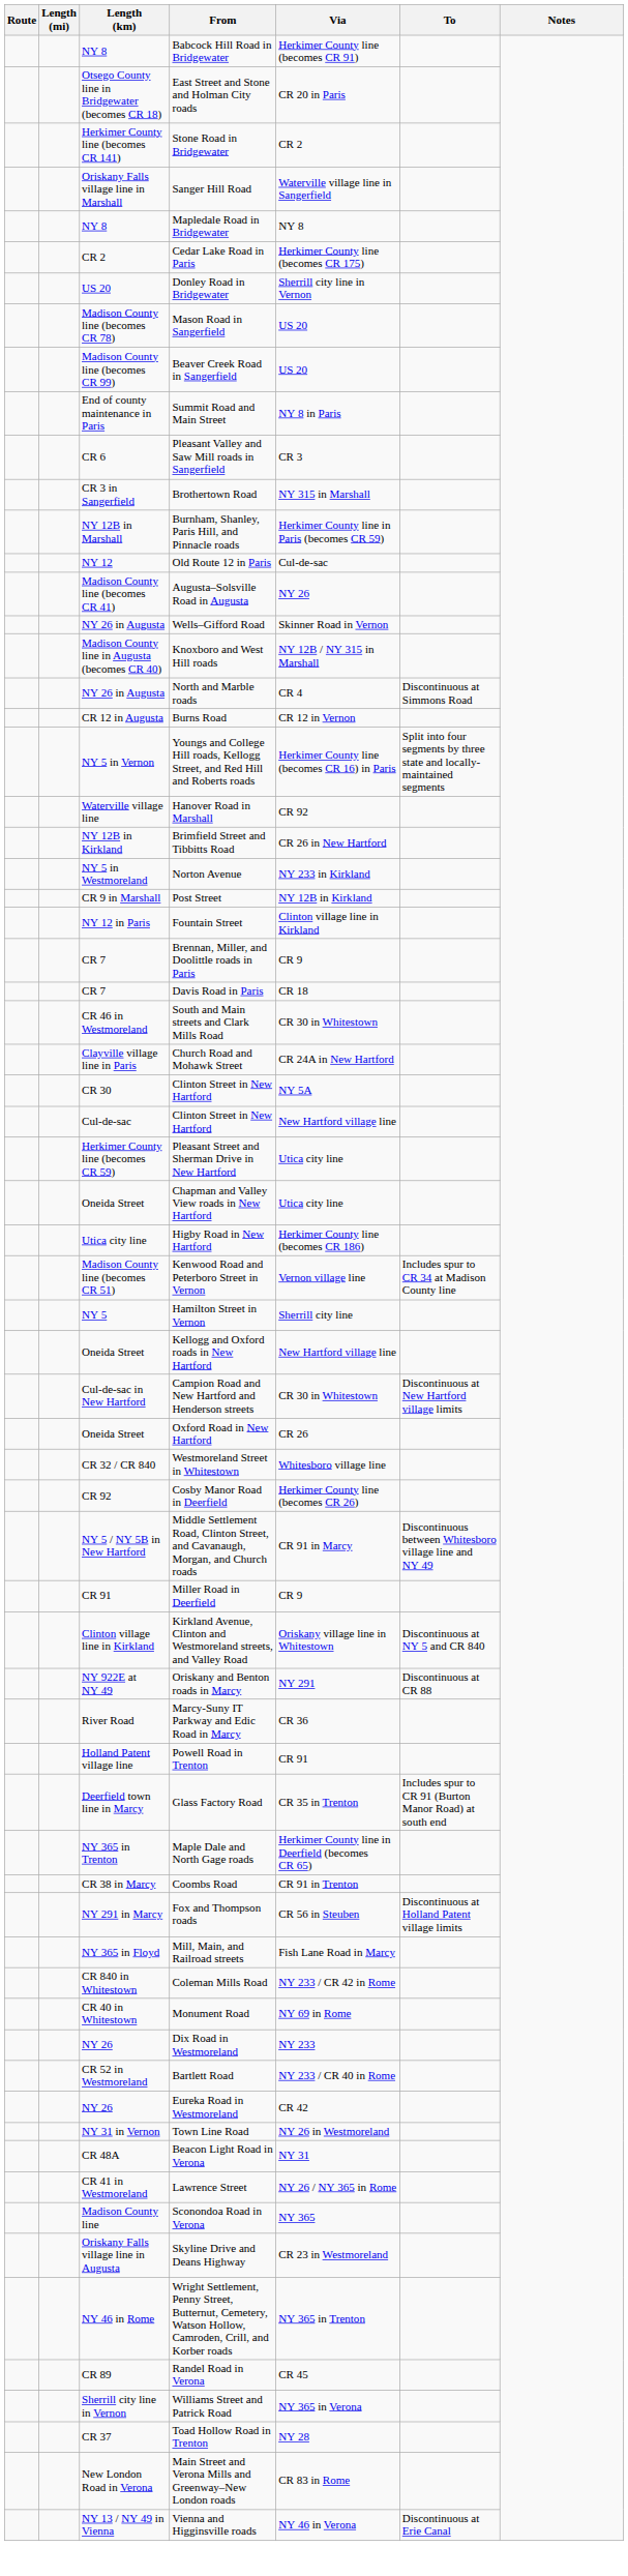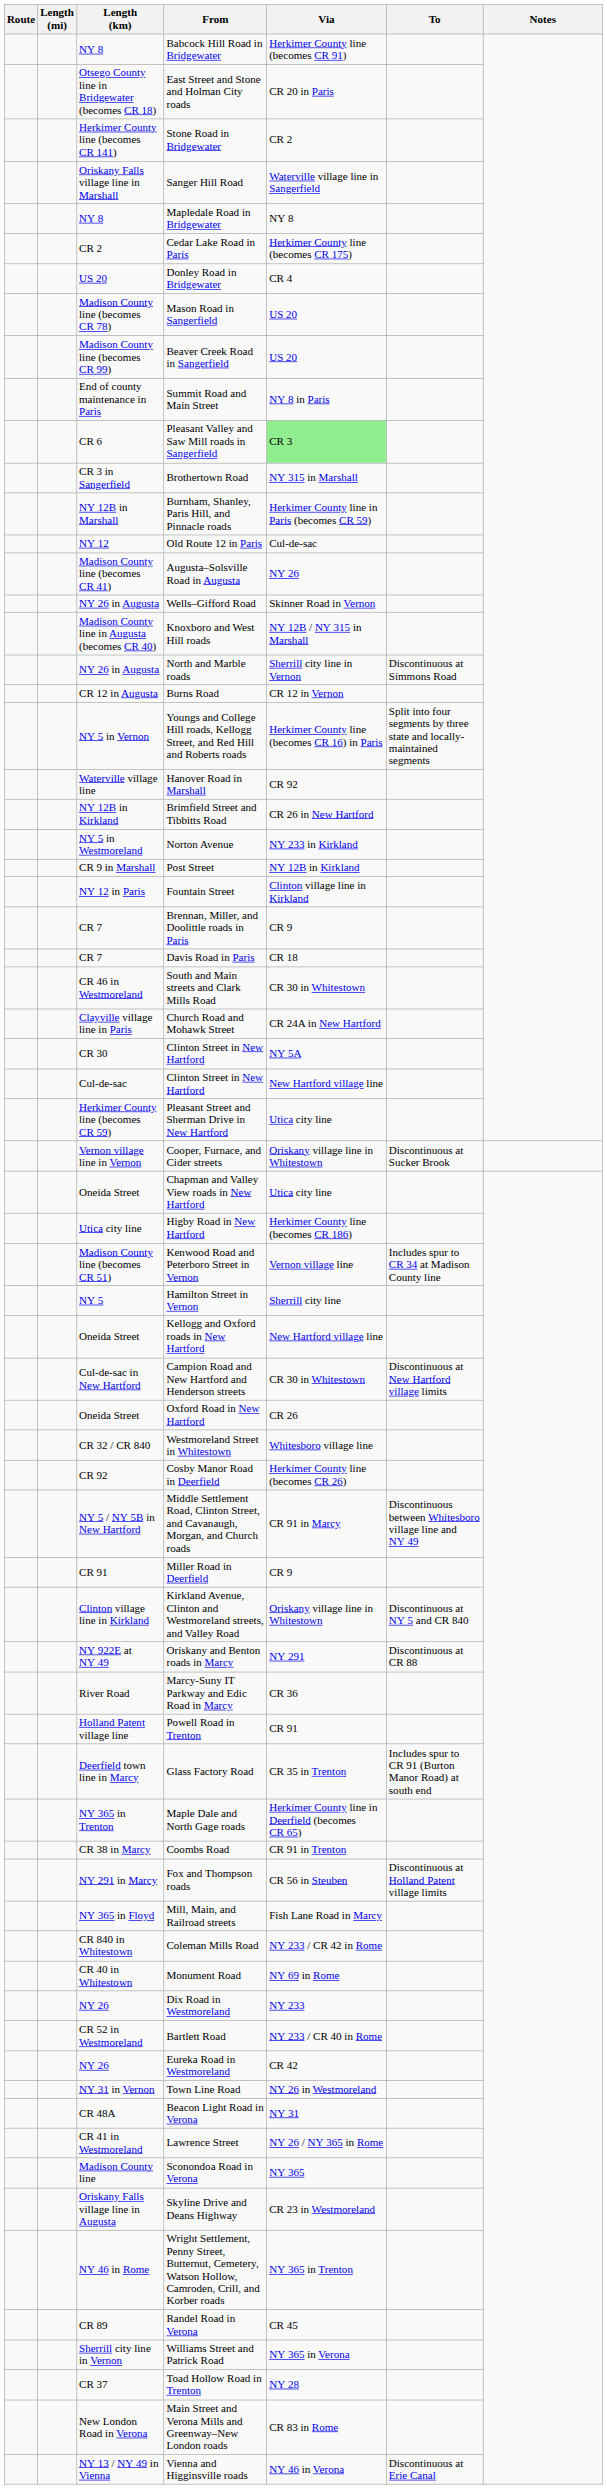 <table class="wikitable sortable">
 <tr>
 <th>Route</th>
 <th>Length<br>(mi)</th>
 <th>Length<br>(km)</th>
 <th class="unsortable">From</th>
 <th class="unsortable" width="20%">Via</th>
 <th class="unsortable">To</th>
 <th class="unsortable" width="20%">Notes</th>
 </tr>
 <tr>
 <td id="1"></td>
 <td></td>
 <td><a href='#'>NY&nbsp;8</a></td>
 <td>Babcock Hill Road in <a href='#'>Bridgewater</a></td>
 <td><a href='#'>Herkimer County</a> line (becomes <a href='#'>CR 91</a>)</td>
 <td></td>
 </tr>
 <tr>
 <td id="2"></td>
 <td></td>
 <td><a href='#'>Otsego County</a> line in <a href='#'>Bridgewater</a> (becomes <a href='#'>CR 18</a>)</td>
 <td>East Street and Stone and Holman City roads</td>
 <td>CR 20 in <a href='#'>Paris</a></td>
 <td></td>
 </tr>
 <tr>
 <td id="2A"></td>
 <td></td>
 <td><a href='#'>Herkimer County</a> line (becomes <a href='#'>CR 141</a>)</td>
 <td>Stone Road in <a href='#'>Bridgewater</a></td>
 <td>CR 2</td>
 <td></td>
 </tr>
 <tr>
 <td id="3"></td>
 <td></td>
 <td><a href='#'>Oriskany Falls</a> village line in <a href='#'>Marshall</a></td>
 <td>Sanger Hill Road</td>
 <td><a href='#'>Waterville</a> village line in <a href='#'>Sangerfield</a></td>
 <td></td>
 </tr>
 <tr>
 <td id="4"></td>
 <td></td>
 <td><a href='#'>NY&nbsp;8</a></td>
 <td>Mapledale Road in <a href='#'>Bridgewater</a></td>
 <td>NY 8</td>
 <td></td>
 </tr>
 <tr>
 <td id="5"></td>
 <td></td>
 <td>CR 2</td>
 <td>Cedar Lake Road in <a href='#'>Paris</a></td>
 <td><a href='#'>Herkimer County</a> line (becomes <a href='#'>CR 175</a>)</td>
 <td></td>
 </tr>
 <tr>
 <td id="5A"></td>
 <td></td>
 <td><a href='#'>US 20</a></td>
 <td>Donley Road in <a href='#'>Bridgewater</a></td>
-<td><a href='#'>Sherrill</a> city line in <a href='#'>Vernon</a></td>
+<td>CR 4</td>
 <td></td>
 </tr>
 <tr>
 <td id="6"></td>
 <td></td>
 <td><a href='#'>Madison County</a> line (becomes <a href='#'>CR 78</a>)</td>
 <td>Mason Road in <a href='#'>Sangerfield</a></td>
 <td><a href='#'>US 20</a></td>
 <td></td>
 </tr>
 <tr>
 <td id="6A"></td>
 <td></td>
 <td><a href='#'>Madison County</a> line (becomes <a href='#'>CR 99</a>)</td>
 <td>Beaver Creek Road in <a href='#'>Sangerfield</a></td>
 <td><a href='#'>US 20</a></td>
 <td></td>
 </tr>
 <tr>
 <td id="7"></td>
 <td></td>
 <td>End of county maintenance in <a href='#'>Paris</a></td>
 <td>Summit Road and Main Street</td>
 <td><a href='#'>NY&nbsp;8</a> in <a href='#'>Paris</a></td>
 <td></td>
 </tr>
 <tr>
 <td id="8"></td>
 <td></td>
 <td>CR 6</td>
 <td>Pleasant Valley and Saw Mill roads in <a href='#'>Sangerfield</a></td>
-<td>CR 3</td>
+<td style="background: lightgreen;">CR 3</td>
 <td></td>
 </tr>
 <tr>
 <td id="8A"></td>
 <td></td>
 <td>CR 3 in <a href='#'>Sangerfield</a></td>
 <td>Brothertown Road</td>
 <td><a href='#'>NY&nbsp;315</a> in <a href='#'>Marshall</a></td>
 <td></td>
 </tr>
 <tr>
 <td id="9"></td>
 <td></td>
 <td><a href='#'>NY&nbsp;12B</a> in <a href='#'>Marshall</a></td>
 <td>Burnham, Shanley, Paris Hill, and Pinnacle roads</td>
 <td><a href='#'>Herkimer County</a> line in <a href='#'>Paris</a> (becomes <a href='#'>CR 59</a>)</td>
 <td></td>
 </tr>
 <tr>
 <td id="9A"></td>
 <td></td>
 <td><a href='#'>NY&nbsp;12</a></td>
 <td>Old Route 12 in <a href='#'>Paris</a></td>
 <td>Cul-de-sac</td>
 <td></td>
 </tr>
 <tr>
 <td id="10"></td>
 <td></td>
 <td><a href='#'>Madison County</a> line (becomes <a href='#'>CR 41</a>)</td>
 <td>Augusta–Solsville Road in <a href='#'>Augusta</a></td>
 <td><a href='#'>NY&nbsp;26</a></td>
 <td></td>
 </tr>
 <tr>
 <td id="10A"></td>
 <td></td>
 <td><a href='#'>NY&nbsp;26</a> in <a href='#'>Augusta</a></td>
 <td>Wells–Gifford Road</td>
 <td>Skinner Road in <a href='#'>Vernon</a></td>
 <td></td>
 </tr>
 <tr>
 <td id="11"></td>
 <td></td>
 <td><a href='#'>Madison County</a> line in <a href='#'>Augusta</a> (becomes <a href='#'>CR 40</a>)</td>
 <td>Knoxboro and West Hill roads</td>
 <td><a href='#'>NY&nbsp;12B</a> / <a href='#'>NY&nbsp;315</a> in <a href='#'>Marshall</a></td>
 <td></td>
 </tr>
 <tr>
 <td id="12"></td>
 <td></td>
 <td><a href='#'>NY&nbsp;26</a> in <a href='#'>Augusta</a></td>
 <td>North and Marble roads</td>
-<td>CR 4</td>
+<td><a href='#'>Sherrill</a> city line in <a href='#'>Vernon</a></td>
 <td>Discontinuous at Simmons Road</td>
 </tr>
 <tr>
 <td id="12A"></td>
 <td></td>
 <td>CR 12 in <a href='#'>Augusta</a></td>
 <td>Burns Road</td>
 <td>CR 12 in <a href='#'>Vernon</a></td>
 <td></td>
 </tr>
 <tr>
 <td id="13"></td>
 <td></td>
 <td><a href='#'>NY&nbsp;5</a> in <a href='#'>Vernon</a></td>
 <td>Youngs and College Hill roads, Kellogg Street, and Red Hill and Roberts roads</td>
 <td><a href='#'>Herkimer County</a> line (becomes <a href='#'>CR 16</a>) in <a href='#'>Paris</a></td>
 <td>Split into four segments by three state and locally-maintained segments</td>
 </tr>
 <tr>
 <td id="14"></td>
 <td></td>
 <td><a href='#'>Waterville</a> village line</td>
 <td>Hanover Road in <a href='#'>Marshall</a></td>
 <td>CR 92</td>
 <td></td>
 </tr>
 <tr>
 <td id="15"></td>
 <td></td>
 <td><a href='#'>NY&nbsp;12B</a> in <a href='#'>Kirkland</a></td>
 <td>Brimfield Street and Tibbitts Road</td>
 <td>CR 26 in <a href='#'>New Hartford</a></td>
 <td></td>
 </tr>
 <tr>
 <td id="15A"></td>
 <td></td>
 <td><a href='#'>NY&nbsp;5</a> in <a href='#'>Westmoreland</a></td>
 <td>Norton Avenue</td>
 <td><a href='#'>NY&nbsp;233</a> in <a href='#'>Kirkland</a></td>
 <td></td>
 </tr>
 <tr>
 <td id="16"></td>
 <td></td>
 <td>CR 9 in <a href='#'>Marshall</a></td>
 <td>Post Street</td>
 <td><a href='#'>NY&nbsp;12B</a> in <a href='#'>Kirkland</a></td>
 <td></td>
 </tr>
 <tr>
 <td id="17"></td>
 <td></td>
 <td><a href='#'>NY&nbsp;12</a> in <a href='#'>Paris</a></td>
 <td>Fountain Street</td>
 <td><a href='#'>Clinton</a> village line in <a href='#'>Kirkland</a></td>
 <td></td>
 </tr>
 <tr>
 <td id="18"></td>
 <td></td>
 <td>CR 7</td>
 <td>Brennan, Miller, and Doolittle roads in <a href='#'>Paris</a></td>
 <td>CR 9</td>
 <td></td>
 </tr>
 <tr>
 <td id="18A"></td>
 <td></td>
 <td>CR 7</td>
 <td>Davis Road in <a href='#'>Paris</a></td>
 <td>CR 18</td>
 <td></td>
 </tr>
 <tr>
 <td id="19"></td>
 <td></td>
 <td>CR 46 in <a href='#'>Westmoreland</a></td>
 <td>South and Main streets and Clark Mills Road</td>
 <td>CR 30 in <a href='#'>Whitestown</a></td>
 <td></td>
 </tr>
 <tr>
 <td id="20"></td>
 <td></td>
 <td><a href='#'>Clayville</a> village line in <a href='#'>Paris</a></td>
 <td>Church Road and Mohawk Street</td>
 <td>CR 24A in <a href='#'>New Hartford</a></td>
 <td></td>
 </tr>
 <tr>
 <td id="21-1"></td>
 <td></td>
 <td>CR 30</td>
 <td>Clinton Street in <a href='#'>New Hartford</a></td>
 <td><a href='#'>NY&nbsp;5A</a></td>
 <td></td>
 </tr>
 <tr>
 <td id="21-2"></td>
 <td></td>
 <td>Cul-de-sac</td>
 <td>Clinton Street in <a href='#'>New Hartford</a></td>
 <td><a href='#'>New Hartford village</a> line</td>
 <td></td>
 </tr>
 <tr>
 <td id="22"></td>
 <td></td>
 <td><a href='#'>Herkimer County</a> line (becomes <a href='#'>CR 59</a>)</td>
 <td>Pleasant Street and Sherman Drive in <a href='#'>New Hartford</a></td>
 <td><a href='#'>Utica</a> city line</td>
+<td></td>
+</tr>
+<tr>
+<td id="23"></td>
+<td></td>
+<td><a href='#'>Vernon village</a> line in <a href='#'>Vernon</a></td>
+<td>Cooper, Furnace, and Cider streets</td>
+<td><a href='#'>Oriskany</a> village line in <a href='#'>Whitestown</a></td>
+<td>Discontinuous at Sucker Brook</td>
 <td></td>
 </tr>
 <tr>
 <td id="24"></td>
 <td></td>
 <td>Oneida Street</td>
 <td>Chapman and Valley View roads in <a href='#'>New Hartford</a></td>
 <td><a href='#'>Utica</a> city line</td>
 <td></td>
 </tr>
 <tr>
 <td id="24A"></td>
 <td></td>
 <td><a href='#'>Utica</a> city line</td>
 <td>Higby Road in <a href='#'>New Hartford</a></td>
 <td><a href='#'>Herkimer County</a> line (becomes <a href='#'>CR 186</a>)</td>
 <td></td>
 </tr>
 <tr>
 <td id="25-1"></td>
 <td></td>
 <td><a href='#'>Madison County</a> line (becomes <a href='#'>CR 51</a>)</td>
 <td>Kenwood Road and Peterboro Street in <a href='#'>Vernon</a></td>
 <td><a href='#'>Vernon village</a> line</td>
 <td>Includes spur to <a href='#'>CR 34</a> at Madison County line</td>
 </tr>
 <tr>
 <td id="25-2"></td>
 <td></td>
 <td><a href='#'>NY&nbsp;5</a></td>
 <td>Hamilton Street in <a href='#'>Vernon</a></td>
 <td><a href='#'>Sherrill</a> city line</td>
 <td></td>
 </tr>
 <tr>
 <td id="26-1"></td>
 <td></td>
 <td>Oneida Street</td>
 <td>Kellogg and Oxford roads in <a href='#'>New Hartford</a></td>
 <td><a href='#'>New Hartford village</a> line</td>
 <td></td>
 </tr>
 <tr>
 <td id="26-2"></td>
 <td></td>
 <td>Cul-de-sac in <a href='#'>New Hartford</a></td>
 <td>Campion Road and New Hartford and Henderson streets</td>
 <td>CR 30 in <a href='#'>Whitestown</a></td>
 <td>Discontinuous at <a href='#'>New Hartford village</a> limits</td>
 </tr>
 <tr>
 <td id="26A"></td>
 <td></td>
 <td>Oneida Street</td>
 <td>Oxford Road in <a href='#'>New Hartford</a></td>
 <td>CR 26</td>
 <td></td>
 </tr>
 <tr>
 <td id="27"></td>
 <td></td>
 <td>CR 32 / CR 840</td>
 <td>Westmoreland Street in <a href='#'>Whitestown</a></td>
 <td><a href='#'>Whitesboro</a> village line</td>
 <td></td>
 </tr>
 <tr>
 <td id="29"></td>
 <td></td>
 <td>CR 92</td>
 <td>Cosby Manor Road in <a href='#'>Deerfield</a></td>
 <td><a href='#'>Herkimer County</a> line (becomes <a href='#'>CR 26</a>)</td>
 <td></td>
 </tr>
 <tr>
 <td id="30"></td>
 <td></td>
 <td><a href='#'>NY&nbsp;5</a> / <a href='#'>NY&nbsp;5B</a> in <a href='#'>New Hartford</a></td>
 <td>Middle Settlement Road, Clinton Street, and Cavanaugh, Morgan, and Church roads</td>
 <td>CR 91 in <a href='#'>Marcy</a></td>
 <td>Discontinuous between <a href='#'>Whitesboro</a> village line and <a href='#'>NY&nbsp;49</a></td>
 </tr>
 <tr>
 <td id="31"></td>
 <td></td>
 <td>CR 91</td>
 <td>Miller Road in <a href='#'>Deerfield</a></td>
 <td>CR 9</td>
 <td></td>
 </tr>
 <tr>
 <td id="32-1"></td>
 <td></td>
 <td><a href='#'>Clinton</a> village line in <a href='#'>Kirkland</a></td>
 <td>Kirkland Avenue, Clinton and Westmoreland streets, and Valley Road</td>
 <td><a href='#'>Oriskany</a> village line in <a href='#'>Whitestown</a></td>
 <td>Discontinuous at <a href='#'>NY&nbsp;5</a> and CR 840</td>
 </tr>
 <tr>
 <td id="32-2"></td>
 <td></td>
 <td><a href='#'>NY&nbsp;922E</a> at <a href='#'>NY&nbsp;49</a></td>
 <td>Oriskany and Benton roads in <a href='#'>Marcy</a></td>
 <td><a href='#'>NY&nbsp;291</a></td>
 <td>Discontinuous at CR 88</td>
 </tr>
 <tr>
 <td id="34"></td>
 <td></td>
 <td>River Road</td>
 <td>Marcy-Suny IT Parkway and Edic Road in <a href='#'>Marcy</a></td>
 <td>CR 36</td>
 <td></td>
 </tr>
 <tr>
 <td id="35"></td>
 <td></td>
 <td><a href='#'>Holland Patent</a> village line</td>
 <td>Powell Road in <a href='#'>Trenton</a></td>
 <td>CR 91</td>
 <td></td>
 </tr>
 <tr>
 <td id="36"></td>
 <td></td>
 <td><a href='#'>Deerfield</a> town line in <a href='#'>Marcy</a></td>
 <td>Glass Factory Road</td>
 <td>CR 35 in <a href='#'>Trenton</a></td>
 <td>Includes spur to CR 91 (Burton Manor Road) at south end</td>
 </tr>
 <tr>
 <td id="37"></td>
 <td></td>
 <td><a href='#'>NY&nbsp;365</a> in <a href='#'>Trenton</a></td>
 <td>Maple Dale and North Gage roads</td>
 <td><a href='#'>Herkimer County</a> line in <a href='#'>Deerfield</a> (becomes <a href='#'>CR 65</a>)</td>
 <td></td>
 </tr>
 <tr>
 <td id="37A"></td>
 <td></td>
 <td>CR 38 in <a href='#'>Marcy</a></td>
 <td>Coombs Road</td>
 <td>CR 91 in <a href='#'>Trenton</a></td>
 <td></td>
 </tr>
 <tr>
 <td id="38"></td>
 <td></td>
 <td><a href='#'>NY&nbsp;291</a> in <a href='#'>Marcy</a></td>
 <td>Fox and Thompson roads</td>
 <td>CR 56 in <a href='#'>Steuben</a></td>
 <td>Discontinuous at <a href='#'>Holland Patent</a> village limits</td>
 </tr>
 <tr>
 <td id="39"></td>
 <td></td>
 <td><a href='#'>NY&nbsp;365</a> in <a href='#'>Floyd</a></td>
 <td>Mill, Main, and Railroad streets</td>
 <td>Fish Lane Road in <a href='#'>Marcy</a></td>
 <td></td>
 </tr>
 <tr>
 <td id="40"></td>
 <td></td>
 <td>CR 840 in <a href='#'>Whitestown</a></td>
 <td>Coleman Mills Road</td>
 <td><a href='#'>NY&nbsp;233</a> / CR 42 in <a href='#'>Rome</a></td>
 <td></td>
 </tr>
 <tr>
 <td id="40A"></td>
 <td></td>
 <td>CR 40 in <a href='#'>Whitestown</a></td>
 <td>Monument Road</td>
 <td><a href='#'>NY&nbsp;69</a> in <a href='#'>Rome</a></td>
 <td></td>
 </tr>
 <tr>
 <td id="41"></td>
 <td></td>
 <td><a href='#'>NY&nbsp;26</a></td>
 <td>Dix Road in <a href='#'>Westmoreland</a></td>
 <td><a href='#'>NY&nbsp;233</a></td>
 <td></td>
 </tr>
 <tr>
 <td id="42"></td>
 <td></td>
 <td>CR 52 in <a href='#'>Westmoreland</a></td>
 <td>Bartlett Road</td>
 <td><a href='#'>NY&nbsp;233</a> / CR 40 in <a href='#'>Rome</a></td>
 <td></td>
 </tr>
 <tr>
 <td id="42A"></td>
 <td></td>
 <td><a href='#'>NY&nbsp;26</a></td>
 <td>Eureka Road in <a href='#'>Westmoreland</a></td>
 <td>CR 42</td>
 <td></td>
 </tr>
 <tr>
 <td id="43"></td>
 <td></td>
 <td><a href='#'>NY&nbsp;31</a> in <a href='#'>Vernon</a></td>
 <td>Town Line Road</td>
 <td><a href='#'>NY&nbsp;26</a> in <a href='#'>Westmoreland</a></td>
 <td></td>
 </tr>
 <tr>
 <td id="43A"></td>
 <td></td>
 <td>CR 48A</td>
 <td>Beacon Light Road in <a href='#'>Verona</a></td>
 <td><a href='#'>NY&nbsp;31</a></td>
 <td></td>
 </tr>
 <tr>
 <td id="44"></td>
 <td></td>
 <td>CR 41 in <a href='#'>Westmoreland</a></td>
 <td>Lawrence Street</td>
 <td><a href='#'>NY&nbsp;26</a> / <a href='#'>NY&nbsp;365</a> in <a href='#'>Rome</a></td>
 <td></td>
 </tr>
 <tr>
 <td id="45"></td>
 <td></td>
 <td><a href='#'>Madison County</a> line</td>
 <td>Sconondoa Road in <a href='#'>Verona</a></td>
 <td><a href='#'>NY&nbsp;365</a></td>
 <td></td>
 </tr>
 <tr>
 <td id="46"></td>
 <td></td>
 <td><a href='#'>Oriskany Falls</a> village line in <a href='#'>Augusta</a></td>
 <td>Skyline Drive and Deans Highway</td>
 <td>CR 23 in <a href='#'>Westmoreland</a></td>
 <td></td>
 </tr>
 <tr>
 <td id="47"></td>
 <td></td>
 <td><a href='#'>NY&nbsp;46</a> in <a href='#'>Rome</a></td>
 <td>Wright Settlement, Penny Street, Butternut, Cemetery,<br>Watson Hollow, Camroden, Crill, and Korber roads</td>
 <td><a href='#'>NY&nbsp;365</a> in <a href='#'>Trenton</a></td>
 <td></td>
 </tr>
 <tr>
 <td id="48"></td>
 <td></td>
 <td>CR 89</td>
 <td>Randel Road in <a href='#'>Verona</a></td>
 <td>CR 45</td>
 <td></td>
 </tr>
 <tr>
 <td id="48A"></td>
 <td></td>
 <td><a href='#'>Sherrill</a> city line in <a href='#'>Vernon</a></td>
 <td>Williams Street and Patrick Road</td>
 <td><a href='#'>NY&nbsp;365</a> in <a href='#'>Verona</a></td>
 <td></td>
 </tr>
 <tr>
 <td id="49"></td>
 <td></td>
 <td>CR 37</td>
 <td>Toad Hollow Road in <a href='#'>Trenton</a></td>
 <td><a href='#'>NY&nbsp;28</a></td>
 <td></td>
 </tr>
 <tr>
 <td id="50"></td>
 <td></td>
 <td>New London Road in <a href='#'>Verona</a></td>
 <td>Main Street and Verona Mills and Greenway–New London roads</td>
 <td>CR 83 in <a href='#'>Rome</a></td>
 <td></td>
 </tr>
 <tr>
 <td id="50A"></td>
 <td></td>
 <td><a href='#'>NY&nbsp;13</a> / <a href='#'>NY&nbsp;49</a> in <a href='#'>Vienna</a></td>
 <td>Vienna and Higginsville roads</td>
 <td><a href='#'>NY&nbsp;46</a> in <a href='#'>Verona</a></td>
 <td>Discontinuous at <a href='#'>Erie Canal</a></td>
 </tr>
 </table>
